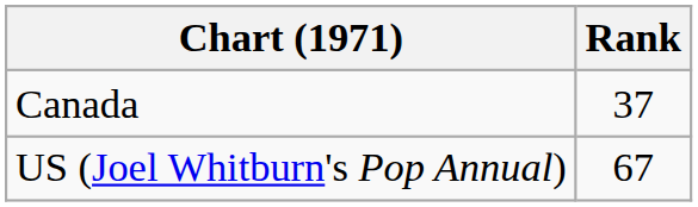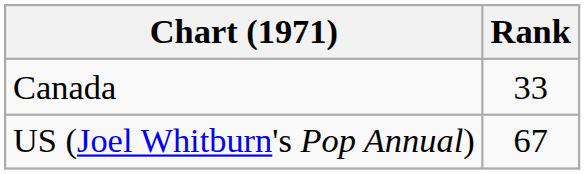 <table class="wikitable">
 <tr>
 <th align="left">Chart (1971)</th>
 <th style="text-align:center;">Rank</th>
 </tr>
 <tr>
 <td>Canada</td>
-<td style="text-align:center;">37</td>
+<td style="text-align:center;">33</td>
 </tr>
 <tr>
 <td>US (<a href='#'>Joel Whitburn</a>'s <em>Pop Annual</em>)</td>
 <td style="text-align:center;">67</td>
 </tr>
 </table>
